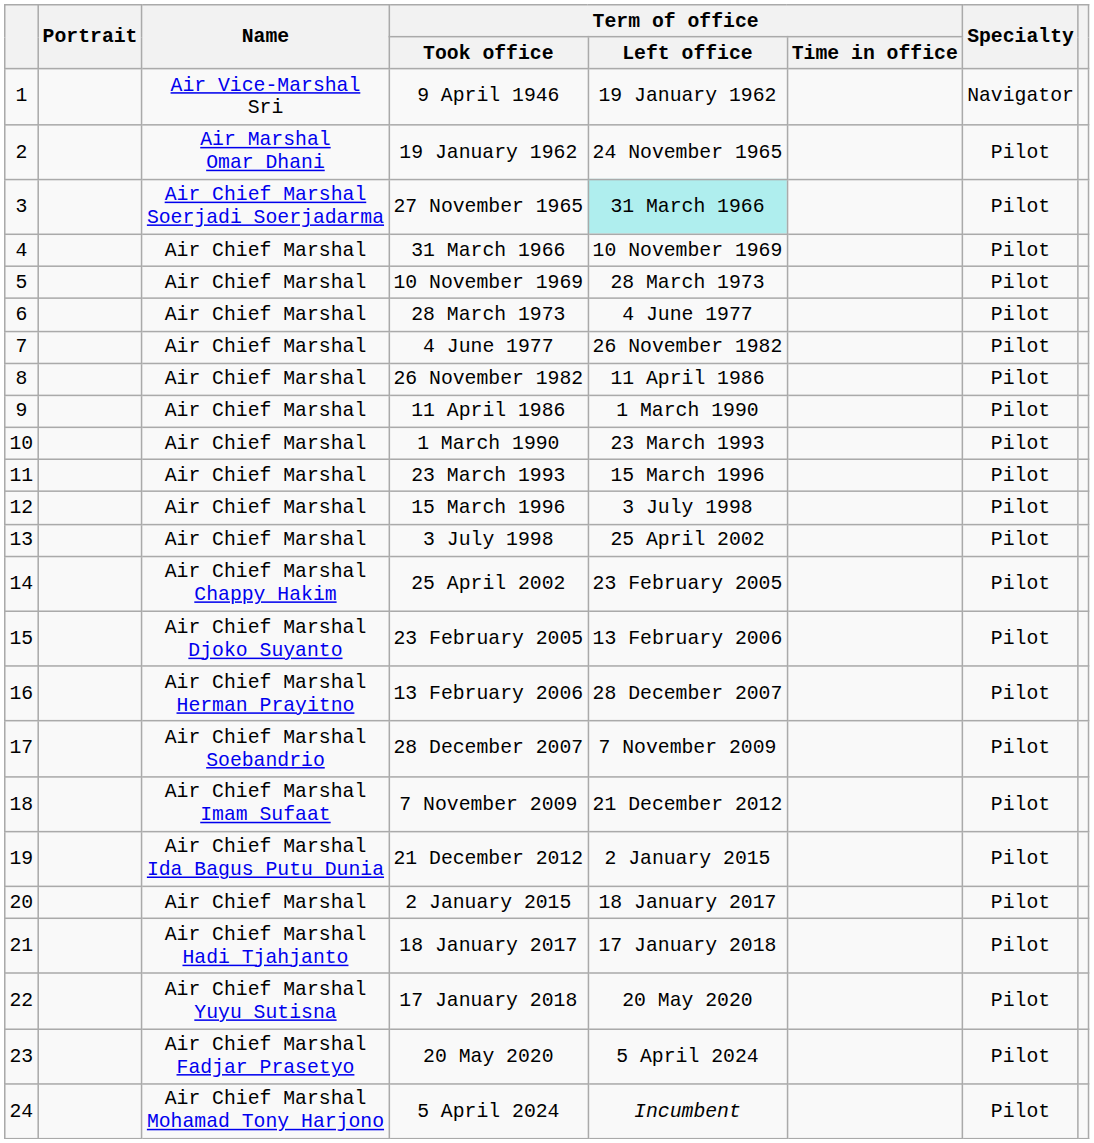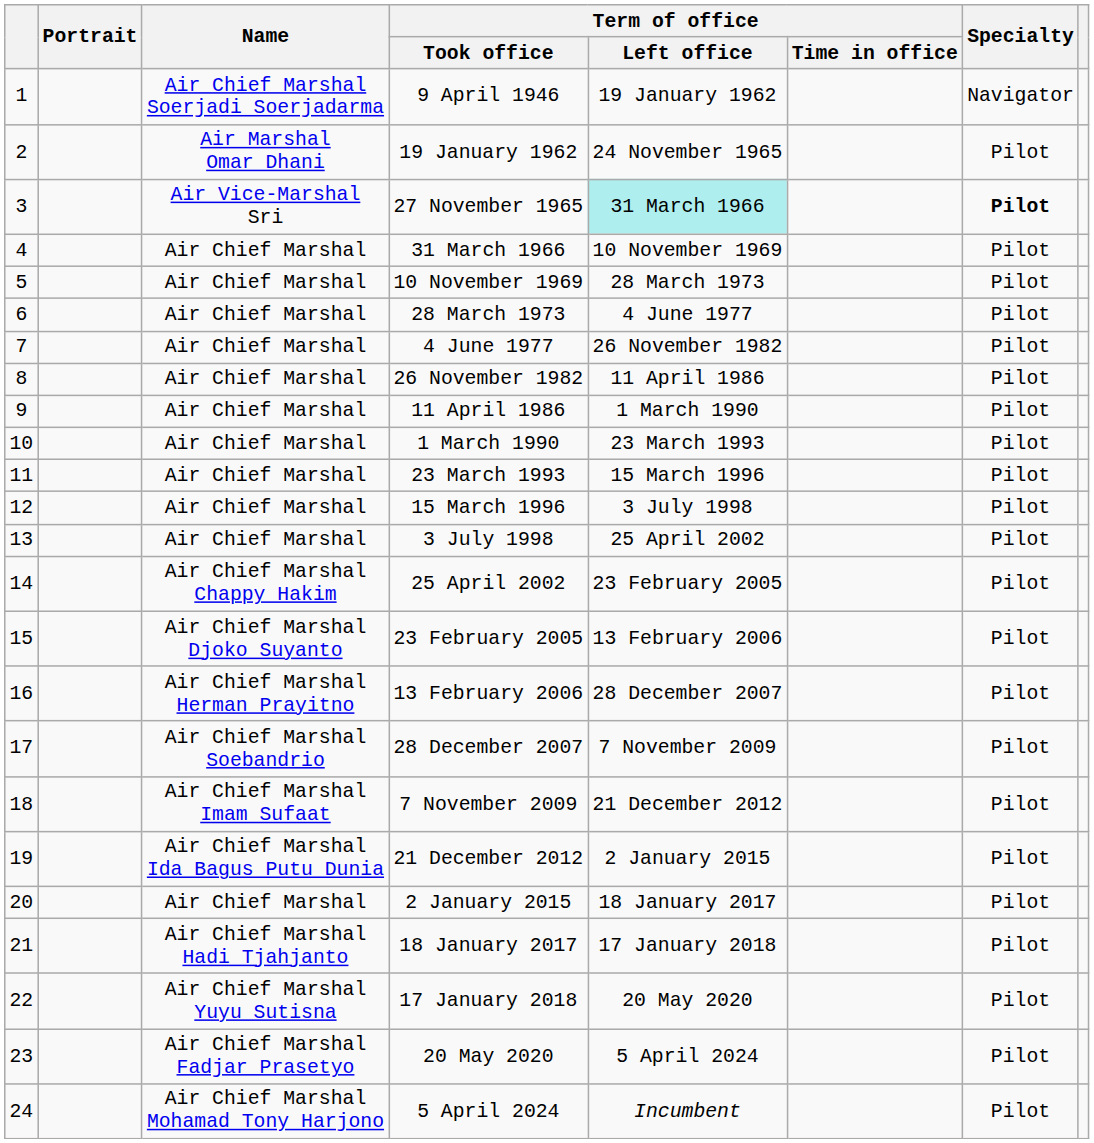 <table class="wikitable" style="text-align:center">
 <tr>
 <th rowspan=2></th>
 <th rowspan=2>Portrait</th>
 <th rowspan=2>Name</th>
 <th colspan=3>Term of office</th>
 <th rowspan=2>Specialty</th>
 <th rowspan=2></th>
 </tr>
 <tr>
 <th>Took office</th>
 <th>Left office</th>
 <th>Time in office</th>
 </tr>
 <tr>
 <td>1</td>
 <td></td>
-<td><a href='#'>Air Vice-Marshal</a><br>Sri </td>
+<td><a href='#'>Air Chief Marshal</a><br><a href='#'>Soerjadi Soerjadarma</a></td>
 <td>9 April 1946</td>
 <td>19 January 1962</td>
 <td></td>
 <td>Navigator</td>
 <td></td>
 </tr>
 <tr>
 <td>2</td>
 <td></td>
 <td><a href='#'>Air Marshal</a><br><a href='#'>Omar Dhani</a></td>
 <td>19 January 1962</td>
 <td>24 November 1965</td>
 <td></td>
 <td>Pilot</td>
 <td></td>
 </tr>
 <tr>
 <td>3</td>
 <td></td>
-<td><a href='#'>Air Chief Marshal</a><br><a href='#'>Soerjadi Soerjadarma</a></td>
+<td><a href='#'>Air Vice-Marshal</a><br>Sri </td>
 <td>27 November 1965</td>
 <td style="background: paleturquoise;">31 March 1966</td>
 <td></td>
-<td>Pilot</td>
+<td><strong>Pilot</strong></td>
 <td></td>
 </tr>
 <tr>
 <td>4</td>
 <td></td>
 <td>Air Chief Marshal<br></td>
 <td>31 March 1966</td>
 <td>10 November 1969</td>
 <td></td>
 <td>Pilot</td>
 <td></td>
 </tr>
 <tr>
 <td>5</td>
 <td></td>
 <td>Air Chief Marshal<br></td>
 <td>10 November 1969</td>
 <td>28 March 1973</td>
 <td></td>
 <td>Pilot</td>
 <td></td>
 </tr>
 <tr>
 <td>6</td>
 <td></td>
 <td>Air Chief Marshal<br></td>
 <td>28 March 1973</td>
 <td>4 June 1977</td>
 <td></td>
 <td>Pilot</td>
 <td></td>
 </tr>
 <tr>
 <td>7</td>
 <td></td>
 <td>Air Chief Marshal<br></td>
 <td>4 June 1977</td>
 <td>26 November 1982</td>
 <td></td>
 <td>Pilot</td>
 <td></td>
 </tr>
 <tr>
 <td>8</td>
 <td></td>
 <td>Air Chief Marshal<br></td>
 <td>26 November 1982</td>
 <td>11 April 1986</td>
 <td></td>
 <td>Pilot</td>
 <td></td>
 </tr>
 <tr>
 <td>9</td>
 <td></td>
 <td>Air Chief Marshal<br></td>
 <td>11 April 1986</td>
 <td>1 March 1990</td>
 <td></td>
 <td>Pilot</td>
 <td></td>
 </tr>
 <tr>
 <td>10</td>
 <td></td>
 <td>Air Chief Marshal<br></td>
 <td>1 March 1990</td>
 <td>23 March 1993</td>
 <td></td>
 <td>Pilot</td>
 <td></td>
 </tr>
 <tr>
 <td>11</td>
 <td></td>
 <td>Air Chief Marshal<br></td>
 <td>23 March 1993</td>
 <td>15 March 1996</td>
 <td></td>
 <td>Pilot</td>
 <td></td>
 </tr>
 <tr>
 <td>12</td>
 <td></td>
 <td>Air Chief Marshal<br></td>
 <td>15 March 1996</td>
 <td>3 July 1998</td>
 <td></td>
 <td>Pilot</td>
 <td></td>
 </tr>
 <tr>
 <td>13</td>
 <td></td>
 <td>Air Chief Marshal<br></td>
 <td>3 July 1998</td>
 <td>25 April 2002</td>
 <td></td>
 <td>Pilot</td>
 <td></td>
 </tr>
 <tr>
 <td>14</td>
 <td></td>
 <td>Air Chief Marshal<br><a href='#'>Chappy Hakim</a></td>
 <td>25 April 2002</td>
 <td>23 February 2005</td>
 <td></td>
 <td>Pilot</td>
 <td></td>
 </tr>
 <tr>
 <td>15</td>
 <td></td>
 <td>Air Chief Marshal<br><a href='#'>Djoko Suyanto</a></td>
 <td>23 February 2005</td>
 <td>13 February 2006</td>
 <td></td>
 <td>Pilot</td>
 <td></td>
 </tr>
 <tr>
 <td>16</td>
 <td></td>
 <td>Air Chief Marshal<br><a href='#'>Herman Prayitno</a></td>
 <td>13 February 2006</td>
 <td>28 December 2007</td>
 <td></td>
 <td>Pilot</td>
 <td></td>
 </tr>
 <tr>
 <td>17</td>
 <td></td>
 <td>Air Chief Marshal<br><a href='#'>Soebandrio</a></td>
 <td>28 December 2007</td>
 <td>7 November 2009</td>
 <td></td>
 <td>Pilot</td>
 <td></td>
 </tr>
 <tr>
 <td>18</td>
 <td></td>
 <td>Air Chief Marshal<br><a href='#'>Imam Sufaat</a></td>
 <td>7 November 2009</td>
 <td>21 December 2012</td>
 <td></td>
 <td>Pilot</td>
 <td></td>
 </tr>
 <tr>
 <td>19</td>
 <td></td>
 <td>Air Chief Marshal<br><a href='#'>Ida Bagus Putu Dunia</a></td>
 <td>21 December 2012</td>
 <td>2 January 2015</td>
 <td></td>
 <td>Pilot</td>
 <td></td>
 </tr>
 <tr>
 <td>20</td>
 <td></td>
 <td>Air Chief Marshal<br></td>
 <td>2 January 2015</td>
 <td>18 January 2017</td>
 <td></td>
 <td>Pilot</td>
 <td></td>
 </tr>
 <tr>
 <td>21</td>
 <td></td>
 <td>Air Chief Marshal<br><a href='#'>Hadi Tjahjanto</a></td>
 <td>18 January 2017</td>
 <td>17 January 2018</td>
 <td></td>
 <td>Pilot</td>
 <td></td>
 </tr>
 <tr>
 <td>22</td>
 <td></td>
 <td>Air Chief Marshal<br><a href='#'>Yuyu Sutisna</a></td>
 <td>17 January 2018</td>
 <td>20 May 2020</td>
 <td></td>
 <td>Pilot</td>
 <td></td>
 </tr>
 <tr>
 <td>23</td>
 <td></td>
 <td>Air Chief Marshal<br><a href='#'>Fadjar Prasetyo</a></td>
 <td>20 May 2020</td>
 <td>5 April 2024</td>
 <td></td>
 <td>Pilot</td>
 <td></td>
 </tr>
 <tr>
 <td>24</td>
 <td></td>
 <td>Air Chief Marshal<br><a href='#'>Mohamad Tony Harjono</a></td>
 <td>5 April 2024</td>
 <td><em>Incumbent</em></td>
 <td></td>
 <td>Pilot</td>
 <td></td>
 </tr>
 </table>
